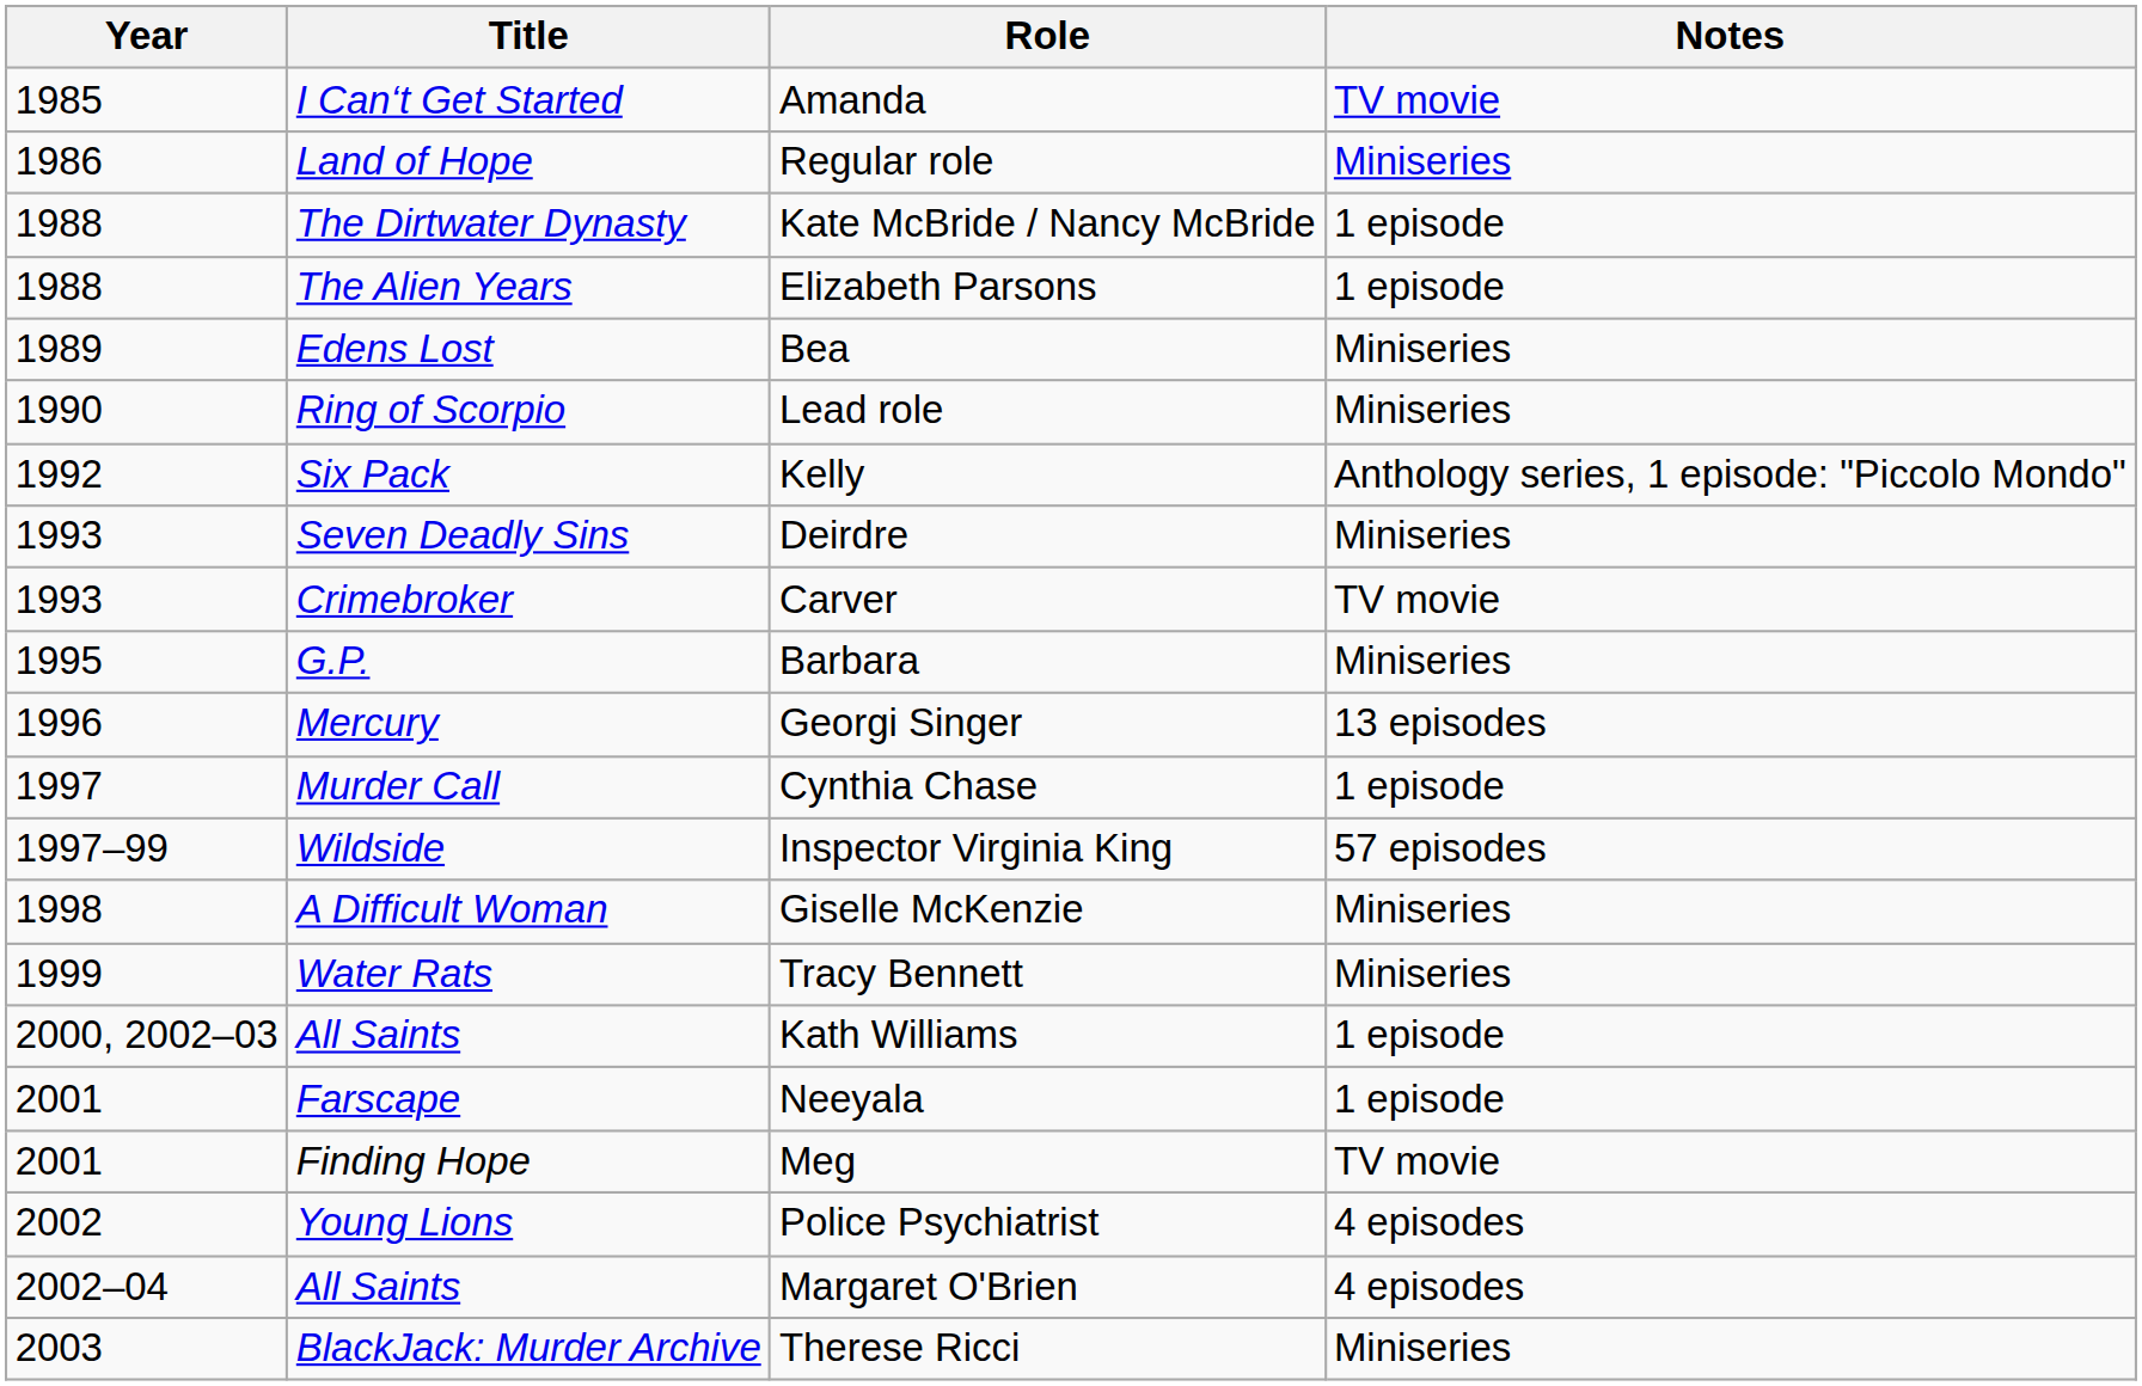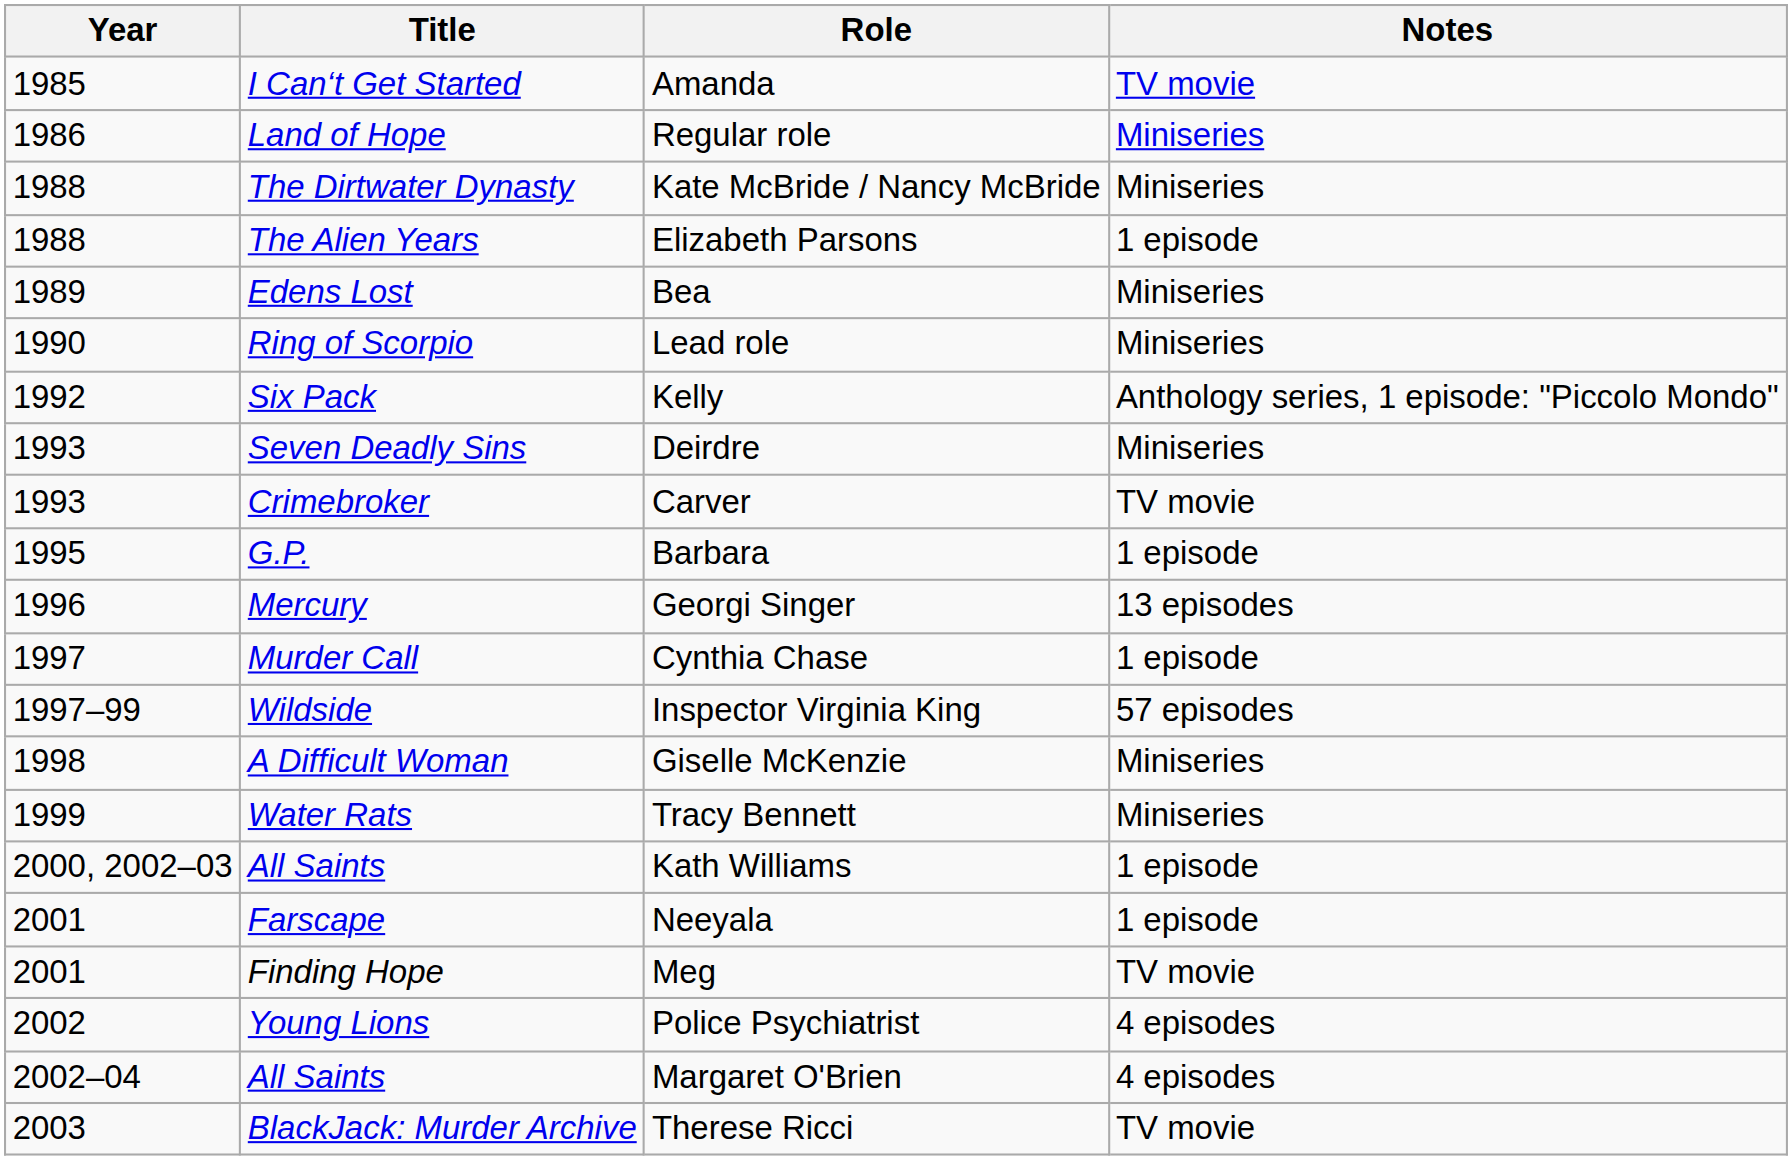 <table class="wikitable sortable">
 <tr>
 <th>Year</th>
 <th>Title</th>
 <th>Role</th>
 <th>Notes</th>
 </tr>
 <tr>
 <td>1985</td>
 <td><em><a href='#'>I Can‘t Get Started</a></em></td>
 <td>Amanda</td>
 <td><a href='#'>TV movie</a></td>
 </tr>
 <tr>
 <td>1986</td>
 <td><em><a href='#'>Land of Hope</a></em></td>
 <td>Regular role</td>
 <td><a href='#'>Miniseries</a></td>
 </tr>
 <tr>
 <td>1988</td>
 <td><em><a href='#'>The Dirtwater Dynasty</a></em></td>
 <td>Kate McBride / Nancy McBride</td>
-<td>1 episode</td>
+<td>Miniseries</td>
 </tr>
 <tr>
 <td>1988</td>
 <td><em><a href='#'>The Alien Years</a></em></td>
 <td>Elizabeth Parsons</td>
 <td>1 episode</td>
 </tr>
 <tr>
 <td>1989</td>
 <td><em><a href='#'>Edens Lost</a></em></td>
 <td>Bea</td>
 <td>Miniseries</td>
 </tr>
 <tr>
 <td>1990</td>
 <td><em><a href='#'>Ring of Scorpio</a></em></td>
 <td>Lead role</td>
 <td>Miniseries</td>
 </tr>
 <tr>
 <td>1992</td>
 <td><em><a href='#'>Six Pack</a></em></td>
 <td>Kelly</td>
 <td>Anthology series, 1 episode: "Piccolo Mondo"</td>
 </tr>
 <tr>
 <td>1993</td>
 <td><em><a href='#'>Seven Deadly Sins</a></em></td>
 <td>Deirdre</td>
 <td>Miniseries</td>
 </tr>
 <tr>
 <td>1993</td>
 <td><em><a href='#'>Crimebroker</a></em></td>
 <td>Carver</td>
 <td>TV movie</td>
 </tr>
 <tr>
 <td>1995</td>
 <td><em><a href='#'>G.P.</a></em></td>
 <td>Barbara</td>
-<td>Miniseries</td>
+<td>1 episode</td>
 </tr>
 <tr>
 <td>1996</td>
 <td><em><a href='#'>Mercury</a></em></td>
 <td>Georgi Singer</td>
 <td>13 episodes</td>
 </tr>
 <tr>
 <td>1997</td>
 <td><em><a href='#'>Murder Call</a></em></td>
 <td>Cynthia Chase</td>
 <td>1 episode</td>
 </tr>
 <tr>
 <td>1997–99</td>
 <td><em><a href='#'>Wildside</a></em></td>
 <td>Inspector Virginia King</td>
 <td>57 episodes</td>
 </tr>
 <tr>
 <td>1998</td>
 <td><em><a href='#'>A Difficult Woman</a></em></td>
 <td>Giselle McKenzie</td>
 <td>Miniseries</td>
 </tr>
 <tr>
 <td>1999</td>
 <td><em><a href='#'>Water Rats</a></em></td>
 <td>Tracy Bennett</td>
 <td>Miniseries</td>
 </tr>
 <tr>
 <td>2000, 2002–03</td>
 <td><em><a href='#'>All Saints</a></em></td>
 <td>Kath Williams</td>
 <td>1 episode</td>
 </tr>
 <tr>
 <td>2001</td>
 <td><em><a href='#'>Farscape</a></em></td>
 <td>Neeyala</td>
 <td>1 episode</td>
 </tr>
 <tr>
 <td>2001</td>
 <td><em>Finding Hope</em></td>
 <td>Meg</td>
 <td>TV movie</td>
 </tr>
 <tr>
 <td>2002</td>
 <td><em><a href='#'>Young Lions</a></em></td>
 <td>Police Psychiatrist</td>
 <td>4 episodes</td>
 </tr>
 <tr>
 <td>2002–04</td>
 <td><em><a href='#'>All Saints</a></em></td>
 <td>Margaret O'Brien</td>
 <td>4 episodes</td>
 </tr>
 <tr>
 <td>2003</td>
 <td><em><a href='#'>BlackJack: Murder Archive</a></em></td>
 <td>Therese Ricci</td>
-<td>Miniseries</td>
+<td>TV movie</td>
 </tr>
 </table>
